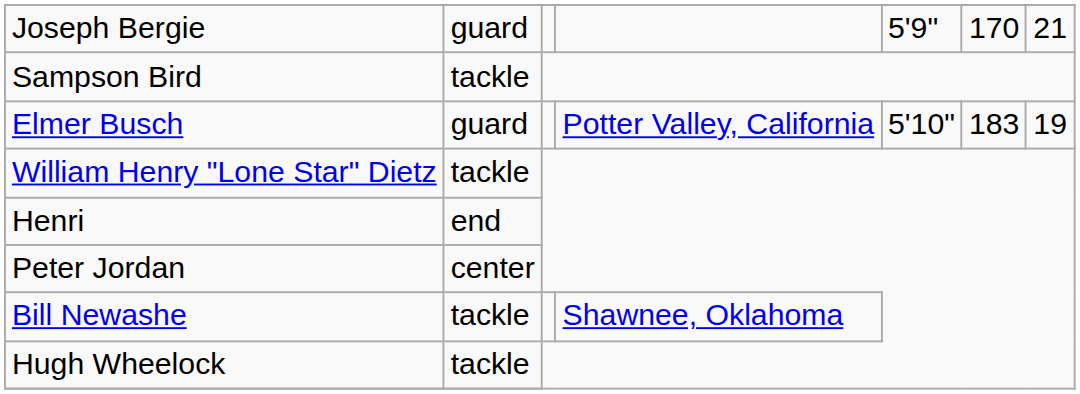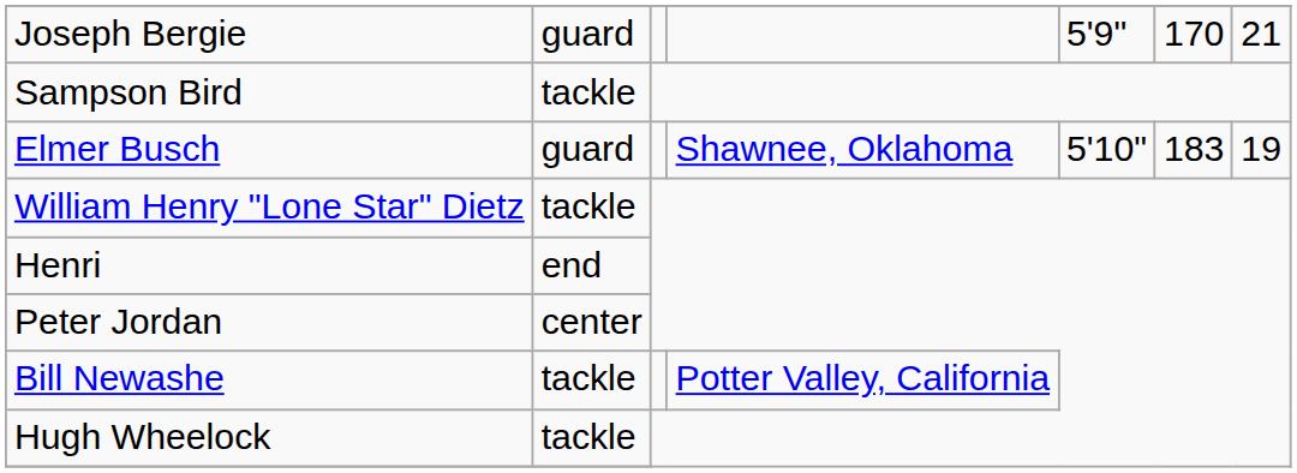 <table class="wikitable">
 <tr>
 </tr>
 <tr>
 <td>Joseph Bergie</td>
 <td>guard</td>
 <td></td>
 <td></td>
 <td>5'9"</td>
 <td>170</td>
 <td>21</td>
 </tr>
 <tr>
 <td>Sampson Bird</td>
 <td>tackle</td>
 </tr>
 <tr>
 <td><a href='#'>Elmer Busch</a></td>
 <td>guard</td>
 <td></td>
-<td><a href='#'>Potter Valley, California</a></td>
+<td><a href='#'>Shawnee, Oklahoma</a></td>
 <td>5'10"</td>
 <td>183</td>
 <td>19</td>
 </tr>
 <tr>
 <td><a href='#'>William Henry "Lone Star" Dietz</a></td>
 <td>tackle</td>
 </tr>
 <tr>
 <td>Henri</td>
 <td>end</td>
 </tr>
 <tr>
 <td>Peter Jordan</td>
 <td>center</td>
 </tr>
 <tr>
 <td><a href='#'>Bill Newashe</a></td>
 <td>tackle</td>
 <td></td>
-<td><a href='#'>Shawnee, Oklahoma</a></td>
+<td><a href='#'>Potter Valley, California</a></td>
 </tr>
 <tr>
 <td>Hugh Wheelock</td>
 <td>tackle</td>
 </tr>
 <tr>
 </tr>
 </table>
